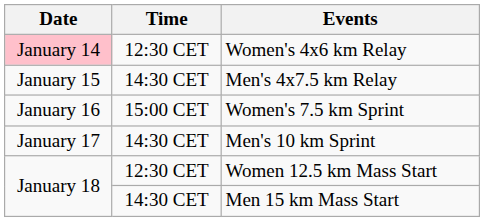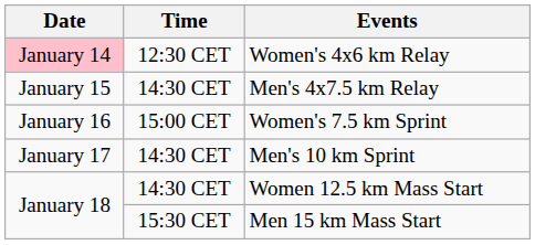 <table class="wikitable" style="text-align: center" width="400">
 <tr>
 <th>Date</th>
 <th>Time</th>
 <th>Events</th>
 </tr>
 <tr>
 <td style="background: pink;">January 14</td>
 <td>12:30 CET</td>
 <td style="text-align: left">Women's 4x6 km Relay</td>
 </tr>
 <tr>
 <td>January 15</td>
 <td>14:30 CET</td>
 <td style="text-align: left">Men's 4x7.5 km Relay</td>
 </tr>
 <tr>
 <td>January 16</td>
 <td>15:00 CET</td>
 <td style="text-align: left">Women's 7.5 km Sprint</td>
 </tr>
 <tr>
 <td>January 17</td>
 <td>14:30 CET</td>
 <td style="text-align: left">Men's 10 km Sprint</td>
 </tr>
 <tr>
 <td rowspan=2>January 18</td>
-<td>12:30 CET</td>
+<td>14:30 CET</td>
 <td style="text-align: left">Women 12.5 km Mass Start</td>
 </tr>
 <tr>
-<td>14:30 CET</td>
+<td>15:30 CET</td>
 <td style="text-align: left">Men 15 km Mass Start</td>
 </tr>
 </table>
